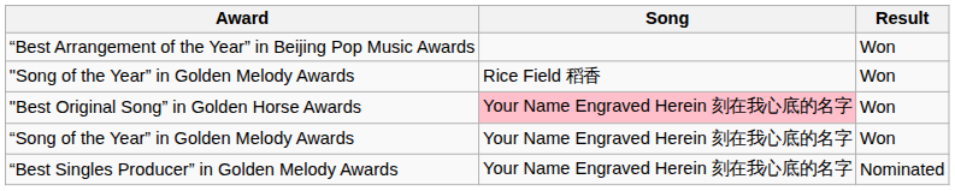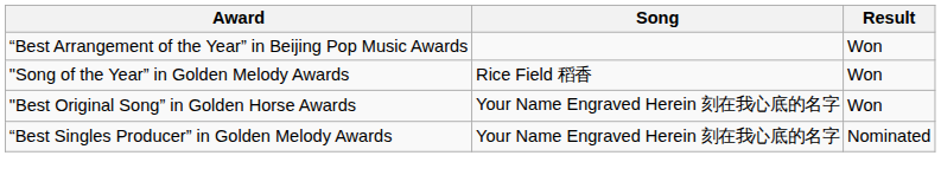 <table class="wikitable">
 <tr>
 <th>Award</th>
 <th>Song</th>
 <th>Result</th>
 </tr>
 <tr>
 <td>“Best Arrangement of the Year” in Beijing Pop Music Awards</td>
 <td></td>
 <td>Won</td>
 </tr>
 <tr>
 <td>"Song of the Year” in Golden Melody Awards</td>
 <td>Rice Field 稻香</td>
 <td>Won</td>
 </tr>
 <tr>
 <td>"Best Original Song” in Golden Horse Awards</td>
-<td style="background: pink;">Your Name Engraved Herein 刻在我心底的名字</td>
-<td>Won</td>
-</tr>
-<tr>
-<td>“Song of the Year” in Golden Melody Awards</td>
 <td>Your Name Engraved Herein 刻在我心底的名字</td>
 <td>Won</td>
 </tr>
 <tr>
 <td>“Best Singles Producer” in Golden Melody Awards</td>
 <td>Your Name Engraved Herein 刻在我心底的名字</td>
 <td>Nominated</td>
 </tr>
 </table>
